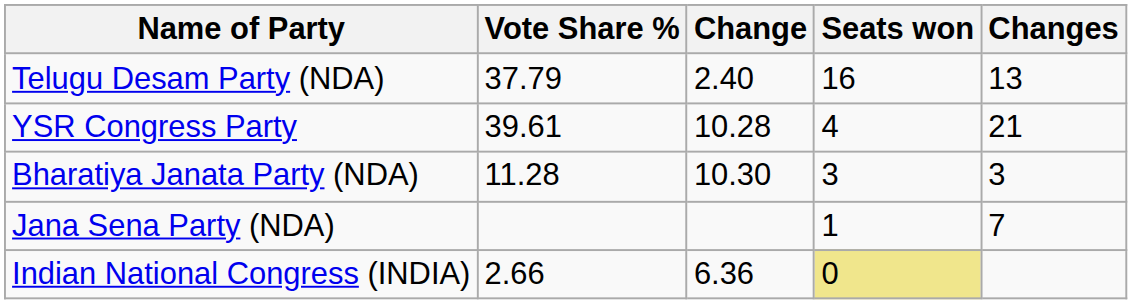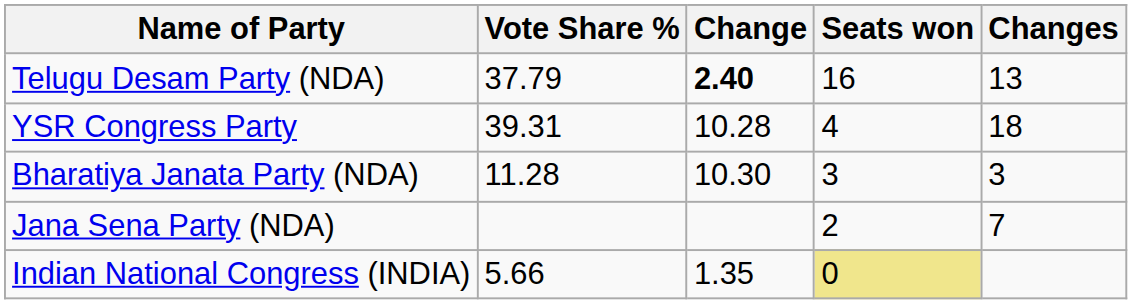 <table class="wikitable sortable">
 <tr>
 <th>Name of Party</th>
 <th>Vote Share % </th>
 <th>Change</th>
 <th>Seats won</th>
 <th>Changes</th>
 </tr>
 <tr>
 <td><a href='#'>Telugu Desam Party</a> (NDA)</td>
 <td>37.79</td>
-<td> 2.40</td>
+<td><strong> 2.40</strong></td>
 <td>16</td>
 <td>13</td>
 </tr>
 <tr>
 <td><a href='#'>YSR Congress Party</a></td>
-<td>39.61</td>
+<td>39.31</td>
 <td> 10.28</td>
 <td>4</td>
-<td>21</td>
+<td>18</td>
 </tr>
 <tr>
 <td><a href='#'>Bharatiya Janata Party</a> (NDA)</td>
 <td>11.28</td>
 <td> 10.30</td>
 <td>3</td>
 <td>3</td>
 </tr>
 <tr>
 <td><a href='#'>Jana Sena Party</a> (NDA)</td>
 <td></td>
 <td></td>
-<td>1</td>
+<td>2</td>
 <td>7</td>
 </tr>
 <tr>
 <td><a href='#'>Indian National Congress</a> (INDIA)</td>
-<td>2.66</td>
-<td> 6.36</td>
+<td>5.66</td>
+<td> 1.35</td>
 <td style="background: khaki;">0</td>
 <td></td>
 </tr>
 </table>
